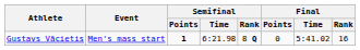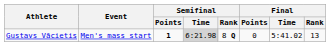 <table class="wikitable" style="font-size:90%">
 <tr>
 <th rowspan=2>Athlete</th>
 <th rowspan=2>Event</th>
 <th colspan=3>Semifinal</th>
 <th colspan=3>Final</th>
 </tr>
 <tr>
 <th>Points</th>
 <th>Time</th>
 <th>Rank</th>
 <th>Points</th>
 <th>Time</th>
 <th>Rank</th>
 </tr>
 <tr align=center>
 <td align=left><a href='#'>Gustavs Vācietis</a></td>
 <td align=left><a href='#'>Men's mass start</a></td>
 <td><strong>1</strong></td>
-<td>6:21.98</td>
+<td style="background: lightgrey;">6:21.98</td>
 <td>8 <strong>Q</strong></td>
 <td>0</td>
 <td>5:41.02</td>
-<td>16</td>
+<td>13</td>
 </tr>
 </table>
